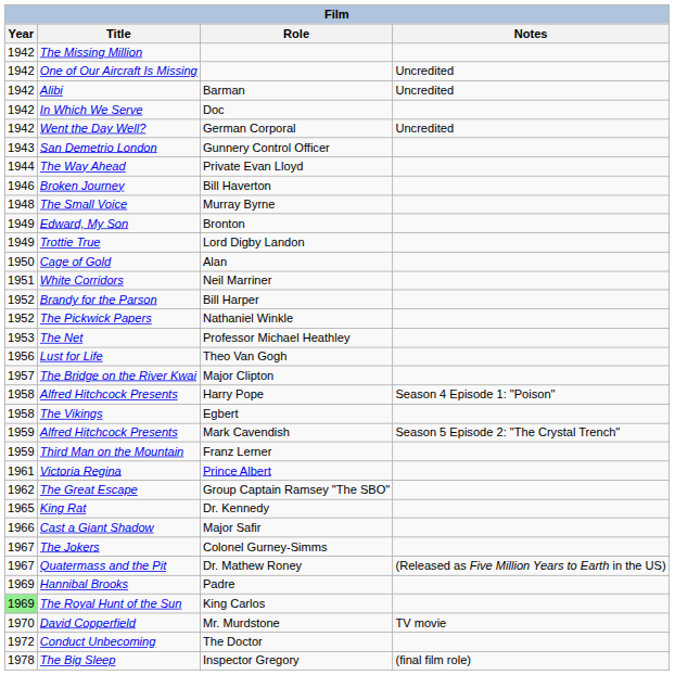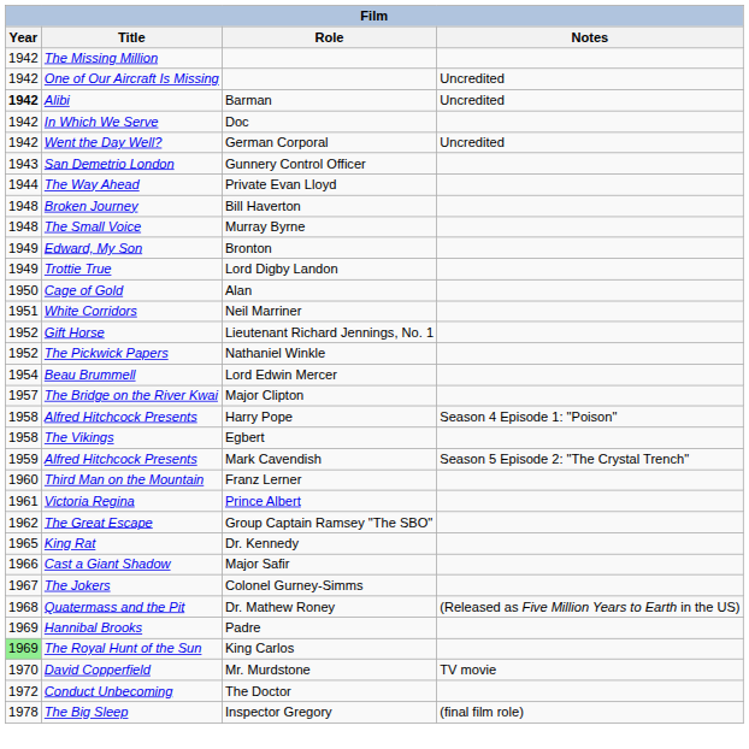 <table class="wikitable" style="font-size: 90%;">
 <tr>
 <th colspan="4" style="background: LightSteelBlue;">Film</th>
 </tr>
 <tr>
 <th>Year</th>
 <th>Title</th>
 <th>Role</th>
 <th>Notes</th>
 </tr>
 <tr>
 <td>1942</td>
 <td><em><a href='#'>The Missing Million</a></em></td>
 <td></td>
 <td></td>
 </tr>
 <tr>
 <td>1942</td>
 <td><em><a href='#'>One of Our Aircraft Is Missing</a></em></td>
 <td></td>
 <td>Uncredited</td>
 </tr>
 <tr>
-<td>1942</td>
+<td><strong>1942</strong></td>
 <td><em><a href='#'>Alibi</a></em></td>
 <td>Barman</td>
 <td>Uncredited</td>
 </tr>
 <tr>
 <td>1942</td>
 <td><em><a href='#'>In Which We Serve</a></em></td>
 <td>Doc</td>
 <td></td>
 </tr>
 <tr>
 <td>1942</td>
 <td><em><a href='#'>Went the Day Well?</a></em></td>
 <td>German Corporal</td>
 <td>Uncredited</td>
 </tr>
 <tr>
 <td>1943</td>
 <td><em><a href='#'>San Demetrio London</a></em></td>
 <td>Gunnery Control Officer</td>
 <td></td>
 </tr>
 <tr>
 <td>1944</td>
 <td><em><a href='#'>The Way Ahead</a></em></td>
 <td>Private Evan Lloyd</td>
 <td></td>
 </tr>
 <tr>
-<td>1946</td>
+<td>1948</td>
 <td><em><a href='#'>Broken Journey</a></em></td>
 <td>Bill Haverton</td>
 <td></td>
 </tr>
 <tr>
 <td>1948</td>
 <td><em><a href='#'>The Small Voice</a></em></td>
 <td>Murray Byrne</td>
 <td></td>
 </tr>
 <tr>
 <td>1949</td>
 <td><em><a href='#'>Edward, My Son</a></em></td>
 <td>Bronton</td>
 <td></td>
 </tr>
 <tr>
 <td>1949</td>
 <td><em><a href='#'>Trottie True</a></em></td>
 <td>Lord Digby Landon</td>
 <td></td>
 </tr>
 <tr>
 <td>1950</td>
 <td><em><a href='#'>Cage of Gold</a></em></td>
 <td>Alan</td>
 <td></td>
 </tr>
 <tr>
 <td>1951</td>
 <td><em><a href='#'>White Corridors</a></em></td>
 <td>Neil Marriner</td>
 <td></td>
 </tr>
 <tr>
 <td>1952</td>
-<td><em><a href='#'>Brandy for the Parson</a></em></td>
-<td>Bill Harper</td>
+<td><em><a href='#'>Gift Horse</a></em></td>
+<td>Lieutenant Richard Jennings, No. 1</td>
 <td></td>
 </tr>
 <tr>
 <td>1952</td>
 <td><em><a href='#'>The Pickwick Papers</a></em></td>
 <td>Nathaniel Winkle</td>
 <td></td>
 </tr>
 <tr>
-<td>1953</td>
-<td><em><a href='#'>The Net</a></em></td>
-<td>Professor Michael Heathley</td>
-<td></td>
-</tr>
-<tr>
-<td>1956</td>
-<td><em><a href='#'>Lust for Life</a></em></td>
-<td>Theo Van Gogh</td>
+<td>1954</td>
+<td><em><a href='#'>Beau Brummell</a></em></td>
+<td>Lord Edwin Mercer</td>
 <td></td>
 </tr>
 <tr>
 <td>1957</td>
 <td><em><a href='#'>The Bridge on the River Kwai</a></em></td>
 <td>Major Clipton</td>
 <td></td>
 </tr>
 <tr>
 <td>1958</td>
 <td><em><a href='#'>Alfred Hitchcock Presents</a></em></td>
 <td>Harry Pope</td>
 <td>Season 4 Episode 1: "Poison"</td>
 </tr>
 <tr>
 <td>1958</td>
 <td><em><a href='#'>The Vikings</a></em></td>
 <td>Egbert</td>
 <td></td>
 </tr>
 <tr>
 <td>1959</td>
 <td><em><a href='#'>Alfred Hitchcock Presents</a></em></td>
 <td>Mark Cavendish</td>
 <td>Season 5 Episode 2: "The Crystal Trench"</td>
 </tr>
 <tr>
-<td>1959</td>
+<td>1960</td>
 <td><em><a href='#'>Third Man on the Mountain</a></em></td>
 <td>Franz Lerner</td>
 <td></td>
 </tr>
 <tr>
 <td>1961</td>
 <td><em><a href='#'>Victoria Regina</a></em></td>
 <td><a href='#'>Prince Albert</a></td>
 <td></td>
 </tr>
 <tr>
 <td>1962</td>
 <td><em><a href='#'>The Great Escape</a></em></td>
 <td>Group Captain Ramsey "The SBO"</td>
 <td></td>
 </tr>
 <tr>
 <td>1965</td>
 <td><em><a href='#'>King Rat</a></em></td>
 <td>Dr. Kennedy</td>
 <td></td>
 </tr>
 <tr>
 <td>1966</td>
 <td><em><a href='#'>Cast a Giant Shadow</a></em></td>
 <td>Major Safir</td>
 <td></td>
 </tr>
 <tr>
 <td>1967</td>
 <td><em><a href='#'>The Jokers</a></em></td>
 <td>Colonel Gurney-Simms</td>
 <td></td>
 </tr>
 <tr>
-<td>1967</td>
+<td>1968</td>
 <td><em><a href='#'>Quatermass and the Pit</a></em></td>
 <td>Dr. Mathew Roney</td>
 <td>(Released as <em>Five Million Years to Earth</em> in the US)</td>
 </tr>
 <tr>
 <td>1969</td>
 <td><em><a href='#'>Hannibal Brooks</a></em></td>
 <td>Padre</td>
 <td></td>
 </tr>
 <tr>
 <td style="background: lightgreen;">1969</td>
 <td><em><a href='#'>The Royal Hunt of the Sun</a></em></td>
 <td>King Carlos</td>
 <td></td>
 </tr>
 <tr>
 <td>1970</td>
 <td><em><a href='#'>David Copperfield</a></em></td>
 <td>Mr. Murdstone</td>
 <td>TV movie</td>
 </tr>
 <tr>
 <td>1972</td>
 <td><em><a href='#'>Conduct Unbecoming</a></em></td>
 <td>The Doctor</td>
 <td></td>
 </tr>
 <tr>
 <td>1978</td>
 <td><em><a href='#'>The Big Sleep</a></em></td>
 <td>Inspector Gregory</td>
 <td>(final film role)</td>
 </tr>
 </table>
